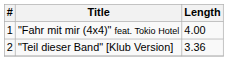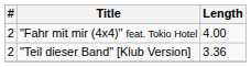 <table class="wikitable">
 <tr>
 <th>#</th>
 <th>Title</th>
 <th>Length</th>
 </tr>
 <tr>
-<td>1</td>
+<td>2</td>
 <td>"Fahr mit mir (4x4)" <small>feat. Tokio Hotel</small></td>
 <td>4.00</td>
 </tr>
 <tr>
 <td>2</td>
 <td>"Teil dieser Band" [Klub Version]</td>
 <td>3.36</td>
 </tr>
 <tr>
 </tr>
 </table>
